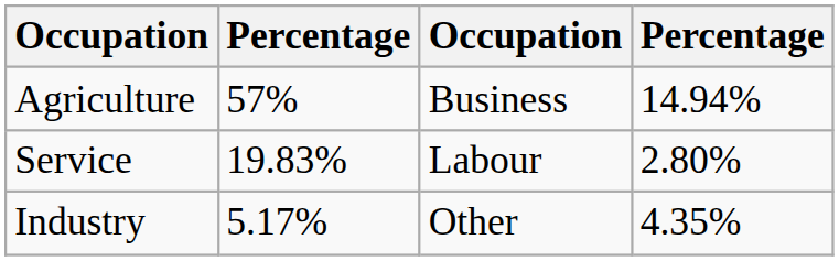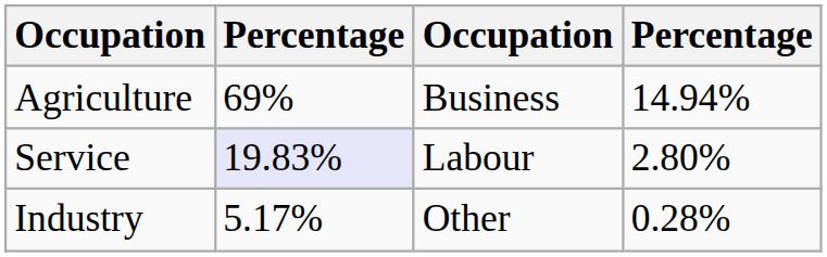 <table class="wikitable">
 <tr>
 <th>Occupation</th>
 <th>Percentage</th>
 <th>Occupation</th>
 <th>Percentage</th>
 </tr>
 <tr>
 <td>Agriculture</td>
-<td>57%</td>
+<td>69%</td>
 <td>Business</td>
 <td>14.94%</td>
 </tr>
 <tr>
 <td>Service</td>
-<td>19.83%</td>
+<td style="background: lavender;">19.83%</td>
 <td>Labour</td>
 <td>2.80%</td>
 </tr>
 <tr>
 <td>Industry</td>
 <td>5.17%</td>
 <td>Other</td>
-<td>4.35%</td>
+<td>0.28%</td>
 </tr>
 </table>
